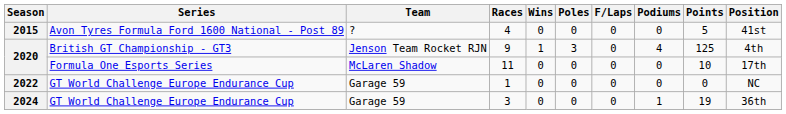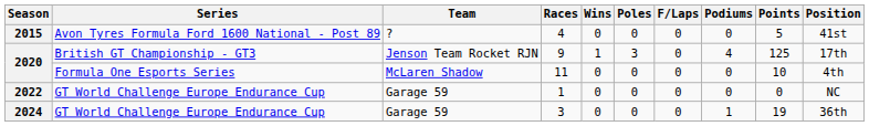 <table class="wikitable" style="font-size: 90%; text-align:center">
 <tr>
 <th>Season</th>
 <th>Series</th>
 <th>Team</th>
 <th>Races</th>
 <th>Wins</th>
 <th>Poles</th>
 <th>F/Laps</th>
 <th>Podiums</th>
 <th>Points</th>
 <th>Position</th>
 </tr>
 <tr>
 <th>2015</th>
 <td align="left"><a href='#'>Avon Tyres Formula Ford 1600 National - Post 89</a></td>
 <td align="left">?</td>
 <td>4</td>
 <td>0</td>
 <td>0</td>
 <td>0</td>
 <td>0</td>
 <td>5</td>
 <td>41st</td>
 </tr>
 <tr>
 <th rowspan=2>2020</th>
 <td align="left"><a href='#'>British GT Championship - GT3</a></td>
 <td align="left"><a href='#'>Jenson</a> Team Rocket RJN</td>
 <td>9</td>
 <td>1</td>
 <td>3</td>
 <td>0</td>
 <td>4</td>
 <td>125</td>
-<td>4th</td>
+<td>17th</td>
 </tr>
 <tr>
 <td align="left"><a href='#'>Formula One Esports Series</a></td>
 <td align="left"><a href='#'>McLaren Shadow</a></td>
 <td>11</td>
 <td>0</td>
 <td>0</td>
 <td>0</td>
 <td>0</td>
 <td>10</td>
-<td>17th</td>
+<td>4th</td>
 </tr>
 <tr>
 <th>2022</th>
 <td align="left"><a href='#'>GT World Challenge Europe Endurance Cup</a></td>
 <td align="left">Garage 59</td>
 <td>1</td>
 <td>0</td>
 <td>0</td>
 <td>0</td>
 <td>0</td>
 <td>0</td>
 <td>NC</td>
 </tr>
 <tr>
 <th>2024</th>
 <td align=left><a href='#'>GT World Challenge Europe Endurance Cup</a></td>
 <td align=left>Garage 59</td>
 <td>3</td>
 <td>0</td>
 <td>0</td>
 <td>0</td>
 <td>1</td>
 <td>19</td>
 <td>36th</td>
 </tr>
 </table>
